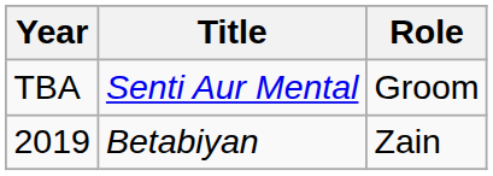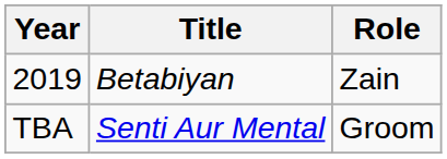 <table class="wikitable sortable plainrowheaders">
 <tr style="text-align:center;">
 <th scope="col">Year</th>
 <th scope="col">Title</th>
 <th scope="col">Role</th>
 </tr>
 <tr>
+<td>2019</td>
+<td><em>Betabiyan</em></td>
+<td>Zain</td>
+</tr>
+<tr>
 <td>TBA</td>
 <td><em><a href='#'>Senti Aur Mental</a></em></td>
 <td>Groom</td>
 </tr>
-<tr>
-<td>2019</td>
-<td><em>Betabiyan</em></td>
-<td>Zain</td>
-</tr>
 </table>
